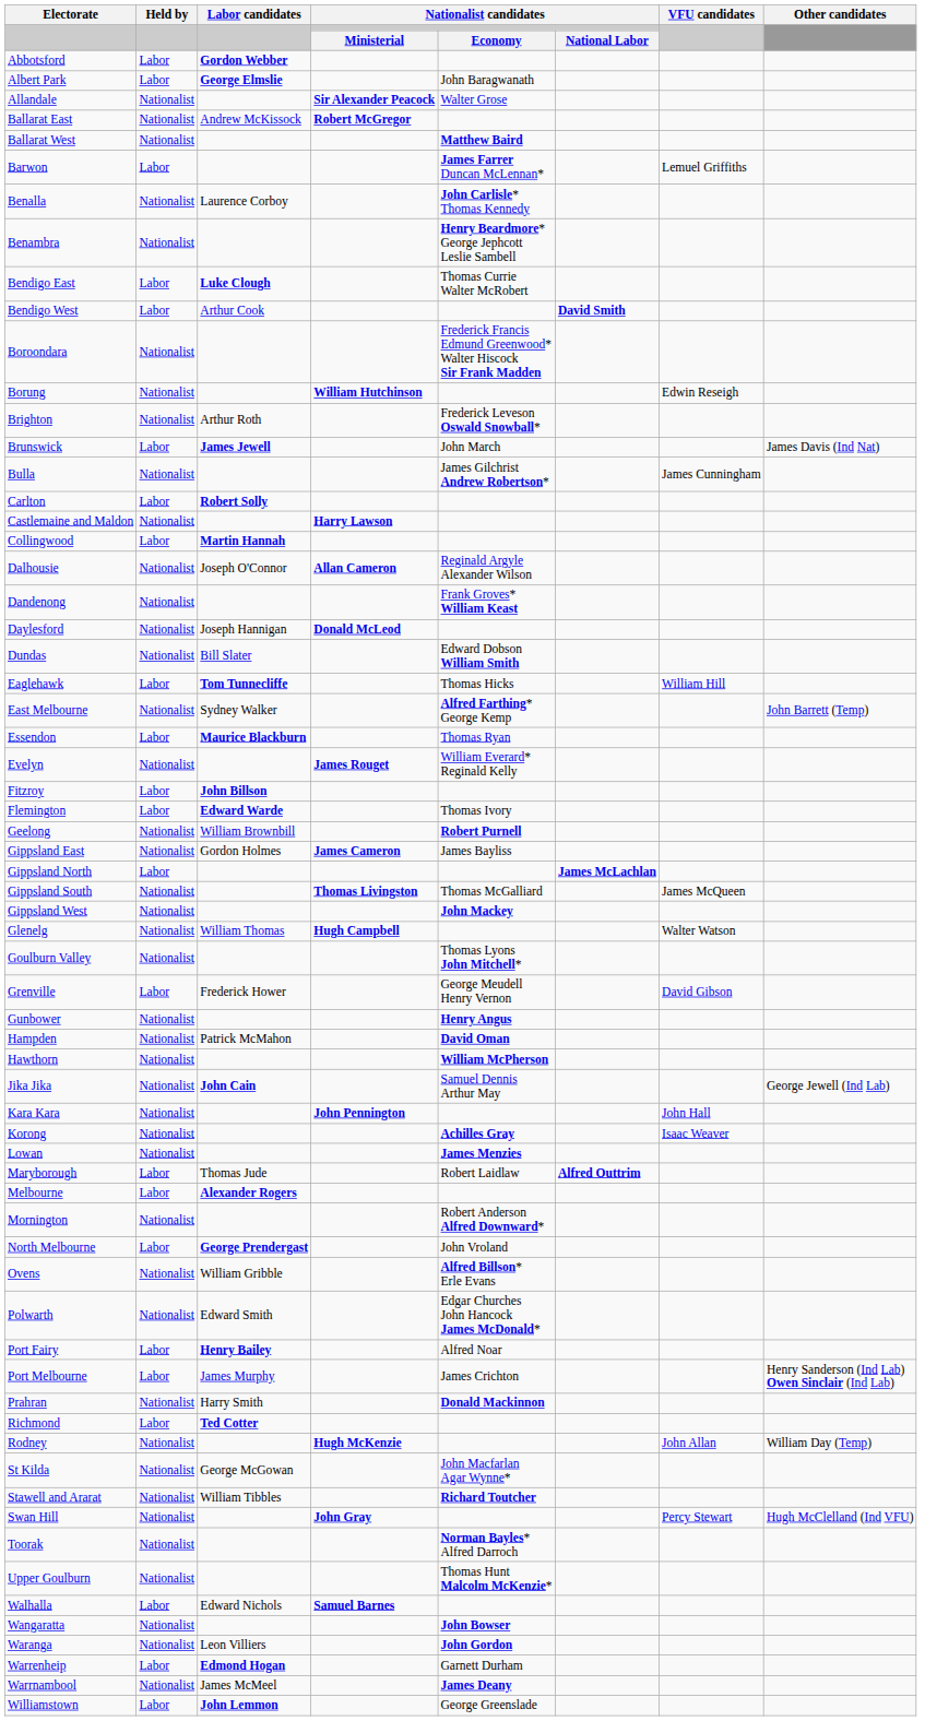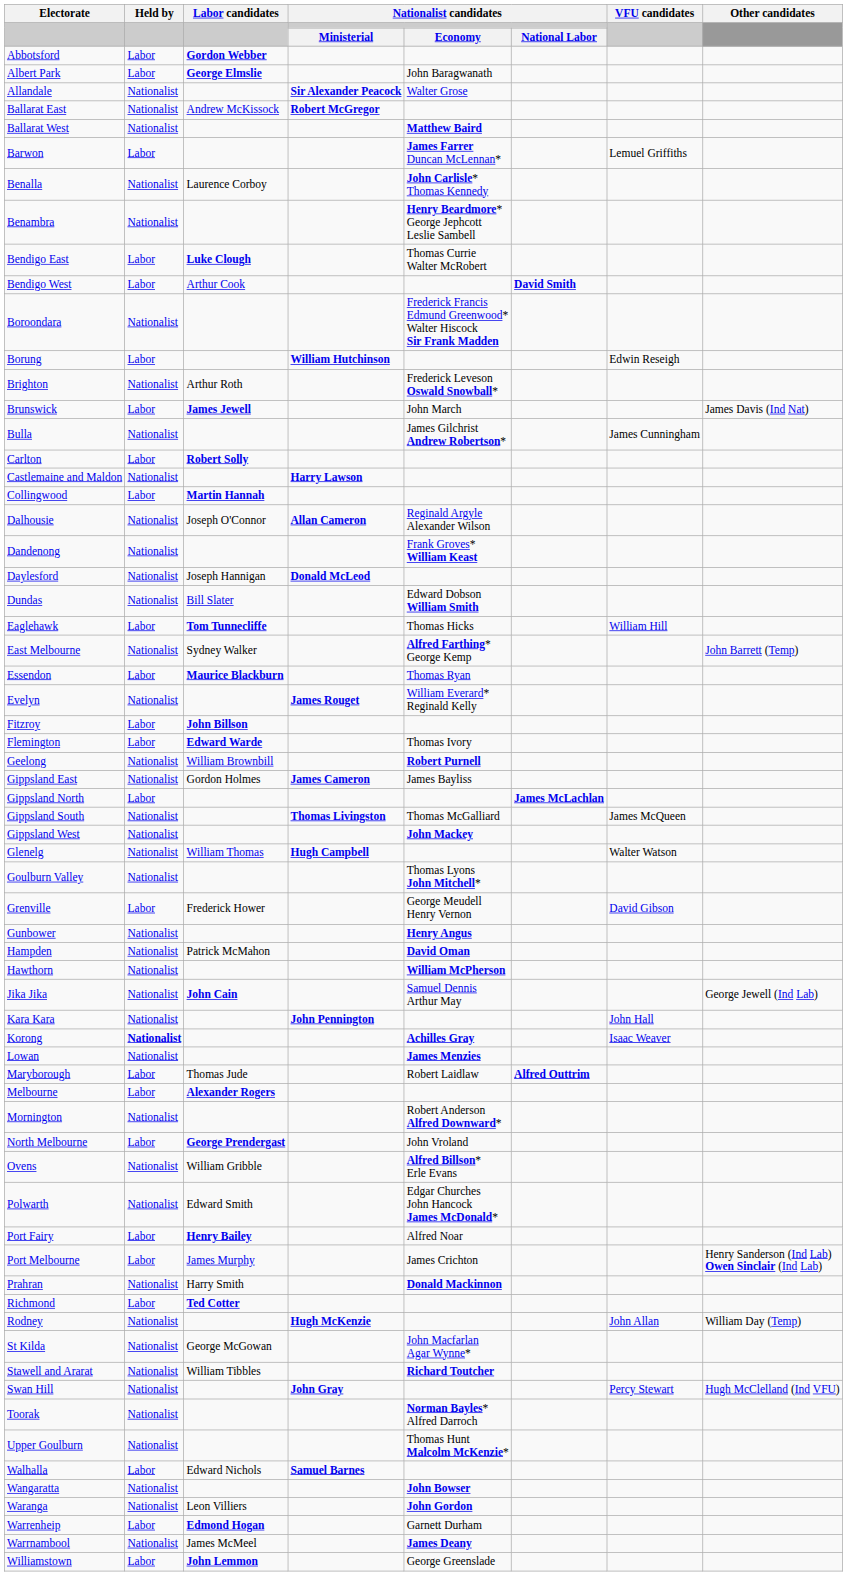 <table class="wikitable">
 <tr>
 <th>Electorate</th>
 <th>Held by</th>
 <th><a href='#'>Labor</a> candidates</th>
 <th colspan=3><a href='#'>Nationalist</a> candidates</th>
 <th><a href='#'>VFU</a> candidates</th>
 <th>Other candidates</th>
 </tr>
 <tr style="background:#ccc;">
 <td rowspan=2></td>
 <td rowspan=2></td>
 <td rowspan=2 ></td>
 <td colspan=3 ></td>
 <td rowspan=2 ></td>
 <td rowspan=2 style="background:#999;"></td>
 </tr>
 <tr style="background:#ccc;">
 <th><a href='#'>Ministerial</a></th>
 <th><a href='#'>Economy</a></th>
 <th><a href='#'>National Labor</a></th>
 </tr>
 <tr>
 <td><a href='#'>Abbotsford</a></td>
 <td><a href='#'>Labor</a></td>
 <td><strong><a href='#'>Gordon Webber</a></strong></td>
 <td></td>
 <td></td>
 <td></td>
 <td></td>
 <td></td>
 </tr>
 <tr>
 <td><a href='#'>Albert Park</a></td>
 <td><a href='#'>Labor</a></td>
 <td><strong><a href='#'>George Elmslie</a></strong></td>
 <td></td>
 <td>John Baragwanath</td>
 <td></td>
 <td></td>
 <td></td>
 </tr>
 <tr>
 <td><a href='#'>Allandale</a></td>
 <td><a href='#'>Nationalist</a></td>
 <td></td>
 <td><strong><a href='#'>Sir Alexander Peacock</a></strong></td>
 <td><a href='#'>Walter Grose</a></td>
 <td></td>
 <td></td>
 <td></td>
 </tr>
 <tr>
 <td><a href='#'>Ballarat East</a></td>
 <td><a href='#'>Nationalist</a></td>
 <td><a href='#'>Andrew McKissock</a></td>
 <td><strong><a href='#'>Robert McGregor</a></strong></td>
 <td></td>
 <td></td>
 <td></td>
 <td></td>
 </tr>
 <tr>
 <td><a href='#'>Ballarat West</a></td>
 <td><a href='#'>Nationalist</a></td>
 <td></td>
 <td></td>
 <td><strong><a href='#'>Matthew Baird</a></strong></td>
 <td></td>
 <td></td>
 <td></td>
 </tr>
 <tr>
 <td><a href='#'>Barwon</a></td>
 <td><a href='#'>Labor</a></td>
 <td></td>
 <td></td>
 <td><strong><a href='#'>James Farrer</a></strong> <br> <a href='#'>Duncan McLennan</a>*</td>
 <td></td>
 <td>Lemuel Griffiths</td>
 <td></td>
 </tr>
 <tr>
 <td><a href='#'>Benalla</a></td>
 <td><a href='#'>Nationalist</a></td>
 <td>Laurence Corboy</td>
 <td></td>
 <td><strong><a href='#'>John Carlisle</a></strong>* <br> <a href='#'>Thomas Kennedy</a></td>
 <td></td>
 <td></td>
 <td></td>
 </tr>
 <tr>
 <td><a href='#'>Benambra</a></td>
 <td><a href='#'>Nationalist</a></td>
 <td></td>
 <td></td>
 <td><strong><a href='#'>Henry Beardmore</a></strong>* <br> George Jephcott <br> Leslie Sambell</td>
 <td></td>
 <td></td>
 <td></td>
 </tr>
 <tr>
 <td><a href='#'>Bendigo East</a></td>
 <td><a href='#'>Labor</a></td>
 <td><strong><a href='#'>Luke Clough</a></strong></td>
 <td></td>
 <td>Thomas Currie <br> Walter McRobert</td>
 <td></td>
 <td></td>
 <td></td>
 </tr>
 <tr>
 <td><a href='#'>Bendigo West</a></td>
 <td><a href='#'>Labor</a></td>
 <td><a href='#'>Arthur Cook</a></td>
 <td></td>
 <td></td>
 <td><strong><a href='#'>David Smith</a></strong></td>
 <td></td>
 <td></td>
 </tr>
 <tr>
 <td><a href='#'>Boroondara</a></td>
 <td><a href='#'>Nationalist</a></td>
 <td></td>
 <td></td>
 <td><a href='#'>Frederick Francis</a> <br> <a href='#'>Edmund Greenwood</a>* <br> Walter Hiscock <br> <strong><a href='#'>Sir Frank Madden</a></strong></td>
 <td></td>
 <td></td>
 <td></td>
 </tr>
 <tr>
 <td><a href='#'>Borung</a></td>
-<td><a href='#'>Nationalist</a></td>
+<td><a href='#'>Labor</a></td>
 <td></td>
 <td><strong><a href='#'>William Hutchinson</a></strong></td>
 <td></td>
 <td></td>
 <td>Edwin Reseigh</td>
 <td></td>
 </tr>
 <tr>
 <td><a href='#'>Brighton</a></td>
 <td><a href='#'>Nationalist</a></td>
 <td>Arthur Roth</td>
 <td></td>
 <td>Frederick Leveson <br> <strong><a href='#'>Oswald Snowball</a></strong>*</td>
 <td></td>
 <td></td>
 <td></td>
 </tr>
 <tr>
 <td><a href='#'>Brunswick</a></td>
 <td><a href='#'>Labor</a></td>
 <td><strong><a href='#'>James Jewell</a></strong></td>
 <td></td>
 <td>John March</td>
 <td></td>
 <td></td>
 <td>James Davis (<a href='#'>Ind</a> <a href='#'>Nat</a>)</td>
 </tr>
 <tr>
 <td><a href='#'>Bulla</a></td>
 <td><a href='#'>Nationalist</a></td>
 <td></td>
 <td></td>
 <td>James Gilchrist <br> <strong><a href='#'>Andrew Robertson</a></strong>*</td>
 <td></td>
 <td>James Cunningham</td>
 <td></td>
 </tr>
 <tr>
 <td><a href='#'>Carlton</a></td>
 <td><a href='#'>Labor</a></td>
 <td><strong><a href='#'>Robert Solly</a></strong></td>
 <td></td>
 <td></td>
 <td></td>
 <td></td>
 <td></td>
 </tr>
 <tr>
 <td><a href='#'>Castlemaine and Maldon</a></td>
 <td><a href='#'>Nationalist</a></td>
 <td></td>
 <td><strong><a href='#'>Harry Lawson</a></strong></td>
 <td></td>
 <td></td>
 <td></td>
 <td></td>
 </tr>
 <tr>
 <td><a href='#'>Collingwood</a></td>
 <td><a href='#'>Labor</a></td>
 <td><strong><a href='#'>Martin Hannah</a></strong></td>
 <td></td>
 <td></td>
 <td></td>
 <td></td>
 <td></td>
 </tr>
 <tr>
 <td><a href='#'>Dalhousie</a></td>
 <td><a href='#'>Nationalist</a></td>
 <td>Joseph O'Connor</td>
 <td><strong><a href='#'>Allan Cameron</a></strong></td>
 <td><a href='#'>Reginald Argyle</a> <br> Alexander Wilson</td>
 <td></td>
 <td></td>
 <td></td>
 </tr>
 <tr>
 <td><a href='#'>Dandenong</a></td>
 <td><a href='#'>Nationalist</a></td>
 <td></td>
 <td></td>
 <td><a href='#'>Frank Groves</a>* <br> <strong><a href='#'>William Keast</a></strong></td>
 <td></td>
 <td></td>
 <td></td>
 </tr>
 <tr>
 <td><a href='#'>Daylesford</a></td>
 <td><a href='#'>Nationalist</a></td>
 <td>Joseph Hannigan</td>
 <td><strong><a href='#'>Donald McLeod</a></strong></td>
 <td></td>
 <td></td>
 <td></td>
 <td></td>
 </tr>
 <tr>
 <td><a href='#'>Dundas</a></td>
 <td><a href='#'>Nationalist</a></td>
 <td><a href='#'>Bill Slater</a></td>
 <td></td>
 <td>Edward Dobson <br> <strong><a href='#'>William Smith</a></strong></td>
 <td></td>
 <td></td>
 <td></td>
 </tr>
 <tr>
 <td><a href='#'>Eaglehawk</a></td>
 <td><a href='#'>Labor</a></td>
 <td><strong><a href='#'>Tom Tunnecliffe</a></strong></td>
 <td></td>
 <td>Thomas Hicks</td>
 <td></td>
 <td><a href='#'>William Hill</a></td>
 <td></td>
 </tr>
 <tr>
 <td><a href='#'>East Melbourne</a></td>
 <td><a href='#'>Nationalist</a></td>
 <td>Sydney Walker</td>
 <td></td>
 <td><strong><a href='#'>Alfred Farthing</a></strong>* <br> George Kemp</td>
 <td></td>
 <td></td>
 <td><a href='#'>John Barrett</a> (<a href='#'>Temp</a>)</td>
 </tr>
 <tr>
 <td><a href='#'>Essendon</a></td>
 <td><a href='#'>Labor</a></td>
 <td><strong><a href='#'>Maurice Blackburn</a></strong></td>
 <td></td>
 <td><a href='#'>Thomas Ryan</a></td>
 <td></td>
 <td></td>
 <td></td>
 </tr>
 <tr>
 <td><a href='#'>Evelyn</a></td>
 <td><a href='#'>Nationalist</a></td>
 <td></td>
 <td><strong><a href='#'>James Rouget</a></strong></td>
 <td><a href='#'>William Everard</a>* <br> Reginald Kelly</td>
 <td></td>
 <td></td>
 <td></td>
 </tr>
 <tr>
 <td><a href='#'>Fitzroy</a></td>
 <td><a href='#'>Labor</a></td>
 <td><strong><a href='#'>John Billson</a></strong></td>
 <td></td>
 <td></td>
 <td></td>
 <td></td>
 <td></td>
 </tr>
 <tr>
 <td><a href='#'>Flemington</a></td>
 <td><a href='#'>Labor</a></td>
 <td><strong><a href='#'>Edward Warde</a></strong></td>
 <td></td>
 <td>Thomas Ivory</td>
 <td></td>
 <td></td>
 <td></td>
 </tr>
 <tr>
 <td><a href='#'>Geelong</a></td>
 <td><a href='#'>Nationalist</a></td>
 <td><a href='#'>William Brownbill</a></td>
 <td></td>
 <td><strong><a href='#'>Robert Purnell</a></strong></td>
 <td></td>
 <td></td>
 <td></td>
 </tr>
 <tr>
 <td><a href='#'>Gippsland East</a></td>
 <td><a href='#'>Nationalist</a></td>
 <td>Gordon Holmes</td>
 <td><strong><a href='#'>James Cameron</a></strong></td>
 <td>James Bayliss</td>
 <td></td>
 <td></td>
 <td></td>
 </tr>
 <tr>
 <td><a href='#'>Gippsland North</a></td>
 <td><a href='#'>Labor</a></td>
 <td></td>
 <td></td>
 <td></td>
 <td><strong><a href='#'>James McLachlan</a></strong></td>
 <td></td>
 <td></td>
 </tr>
 <tr>
 <td><a href='#'>Gippsland South</a></td>
 <td><a href='#'>Nationalist</a></td>
 <td></td>
 <td><strong><a href='#'>Thomas Livingston</a></strong></td>
 <td>Thomas McGalliard</td>
 <td></td>
 <td>James McQueen</td>
 <td></td>
 </tr>
 <tr>
 <td><a href='#'>Gippsland West</a></td>
 <td><a href='#'>Nationalist</a></td>
 <td></td>
 <td></td>
 <td><strong><a href='#'>John Mackey</a></strong></td>
 <td></td>
 <td></td>
 <td></td>
 </tr>
 <tr>
 <td><a href='#'>Glenelg</a></td>
 <td><a href='#'>Nationalist</a></td>
 <td><a href='#'>William Thomas</a></td>
 <td><strong><a href='#'>Hugh Campbell</a></strong></td>
 <td></td>
 <td></td>
 <td>Walter Watson</td>
 <td></td>
 </tr>
 <tr>
 <td><a href='#'>Goulburn Valley</a></td>
 <td><a href='#'>Nationalist</a></td>
 <td></td>
 <td></td>
 <td>Thomas Lyons <br> <strong><a href='#'>John Mitchell</a></strong>*</td>
 <td></td>
 <td></td>
 <td></td>
 </tr>
 <tr>
 <td><a href='#'>Grenville</a></td>
 <td><a href='#'>Labor</a></td>
 <td>Frederick Hower</td>
 <td></td>
 <td>George Meudell <br> Henry Vernon</td>
 <td></td>
 <td><a href='#'>David Gibson</a></td>
 <td></td>
 </tr>
 <tr>
 <td><a href='#'>Gunbower</a></td>
 <td><a href='#'>Nationalist</a></td>
 <td></td>
 <td></td>
 <td><strong><a href='#'>Henry Angus</a></strong></td>
 <td></td>
 <td></td>
 <td></td>
 </tr>
 <tr>
 <td><a href='#'>Hampden</a></td>
 <td><a href='#'>Nationalist</a></td>
 <td>Patrick McMahon</td>
 <td></td>
 <td><strong><a href='#'>David Oman</a></strong></td>
 <td></td>
 <td></td>
 <td></td>
 </tr>
 <tr>
 <td><a href='#'>Hawthorn</a></td>
 <td><a href='#'>Nationalist</a></td>
 <td></td>
 <td></td>
 <td><strong><a href='#'>William McPherson</a></strong></td>
 <td></td>
 <td></td>
 <td></td>
 </tr>
 <tr>
 <td><a href='#'>Jika Jika</a></td>
 <td><a href='#'>Nationalist</a></td>
 <td><strong><a href='#'>John Cain</a></strong></td>
 <td></td>
 <td><a href='#'>Samuel Dennis</a> <br> Arthur May</td>
 <td></td>
 <td></td>
 <td>George Jewell (<a href='#'>Ind</a> <a href='#'>Lab</a>)</td>
 </tr>
 <tr>
 <td><a href='#'>Kara Kara</a></td>
 <td><a href='#'>Nationalist</a></td>
 <td></td>
 <td><strong><a href='#'>John Pennington</a></strong></td>
 <td></td>
 <td></td>
 <td><a href='#'>John Hall</a></td>
 <td></td>
 </tr>
 <tr>
 <td><a href='#'>Korong</a></td>
-<td><a href='#'>Nationalist</a></td>
+<td><strong><a href='#'>Nationalist</a></strong></td>
 <td></td>
 <td></td>
 <td><strong><a href='#'>Achilles Gray</a></strong></td>
 <td></td>
 <td><a href='#'>Isaac Weaver</a></td>
 <td></td>
 </tr>
 <tr>
 <td><a href='#'>Lowan</a></td>
 <td><a href='#'>Nationalist</a></td>
 <td></td>
 <td></td>
 <td><strong><a href='#'>James Menzies</a></strong></td>
 <td></td>
 <td></td>
 <td></td>
 </tr>
 <tr>
 <td><a href='#'>Maryborough</a></td>
 <td><a href='#'>Labor</a></td>
 <td>Thomas Jude</td>
 <td></td>
 <td>Robert Laidlaw</td>
 <td><strong><a href='#'>Alfred Outtrim</a></strong></td>
 <td></td>
 <td></td>
 </tr>
 <tr>
 <td><a href='#'>Melbourne</a></td>
 <td><a href='#'>Labor</a></td>
 <td><strong><a href='#'>Alexander Rogers</a></strong></td>
 <td></td>
 <td></td>
 <td></td>
 <td></td>
 <td></td>
 </tr>
 <tr>
 <td><a href='#'>Mornington</a></td>
 <td><a href='#'>Nationalist</a></td>
 <td></td>
 <td></td>
 <td>Robert Anderson <br> <strong><a href='#'>Alfred Downward</a></strong>*</td>
 <td></td>
 <td></td>
 <td></td>
 </tr>
 <tr>
 <td><a href='#'>North Melbourne</a></td>
 <td><a href='#'>Labor</a></td>
 <td><strong><a href='#'>George Prendergast</a></strong></td>
 <td></td>
 <td>John Vroland</td>
 <td></td>
 <td></td>
 <td></td>
 </tr>
 <tr>
 <td><a href='#'>Ovens</a></td>
 <td><a href='#'>Nationalist</a></td>
 <td>William Gribble</td>
 <td></td>
 <td><strong><a href='#'>Alfred Billson</a></strong>* <br> Erle Evans</td>
 <td></td>
 <td></td>
 <td></td>
 </tr>
 <tr>
 <td><a href='#'>Polwarth</a></td>
 <td><a href='#'>Nationalist</a></td>
 <td>Edward Smith</td>
 <td></td>
 <td>Edgar Churches <br> John Hancock <br> <strong><a href='#'>James McDonald</a></strong>*</td>
 <td></td>
 <td></td>
 <td></td>
 </tr>
 <tr>
 <td><a href='#'>Port Fairy</a></td>
 <td><a href='#'>Labor</a></td>
 <td><strong><a href='#'>Henry Bailey</a></strong></td>
 <td></td>
 <td>Alfred Noar</td>
 <td></td>
 <td></td>
 <td></td>
 </tr>
 <tr>
 <td><a href='#'>Port Melbourne</a></td>
 <td><a href='#'>Labor</a></td>
 <td><a href='#'>James Murphy</a></td>
 <td></td>
 <td>James Crichton</td>
 <td></td>
 <td></td>
 <td>Henry Sanderson (<a href='#'>Ind</a> <a href='#'>Lab</a>) <br> <strong><a href='#'>Owen Sinclair</a></strong> (<a href='#'>Ind</a> <a href='#'>Lab</a>)</td>
 </tr>
 <tr>
 <td><a href='#'>Prahran</a></td>
 <td><a href='#'>Nationalist</a></td>
 <td>Harry Smith</td>
 <td></td>
 <td><strong><a href='#'>Donald Mackinnon</a></strong></td>
 <td></td>
 <td></td>
 <td></td>
 </tr>
 <tr>
 <td><a href='#'>Richmond</a></td>
 <td><a href='#'>Labor</a></td>
 <td><strong><a href='#'>Ted Cotter</a></strong></td>
 <td></td>
 <td></td>
 <td></td>
 <td></td>
 <td></td>
 </tr>
 <tr>
 <td><a href='#'>Rodney</a></td>
 <td><a href='#'>Nationalist</a></td>
 <td></td>
 <td><strong><a href='#'>Hugh McKenzie</a></strong></td>
 <td></td>
 <td></td>
 <td><a href='#'>John Allan</a></td>
 <td>William Day (<a href='#'>Temp</a>)</td>
 </tr>
 <tr>
 <td><a href='#'>St Kilda</a></td>
 <td><a href='#'>Nationalist</a></td>
 <td>George McGowan</td>
 <td></td>
 <td><a href='#'>John Macfarlan</a> <br> <a href='#'>Agar Wynne</a>*</td>
 <td></td>
 <td></td>
 <td></td>
 </tr>
 <tr>
 <td><a href='#'>Stawell and Ararat</a></td>
 <td><a href='#'>Nationalist</a></td>
 <td>William Tibbles</td>
 <td></td>
 <td><strong><a href='#'>Richard Toutcher</a></strong></td>
 <td></td>
 <td></td>
 <td></td>
 </tr>
 <tr>
 <td><a href='#'>Swan Hill</a></td>
 <td><a href='#'>Nationalist</a></td>
 <td></td>
 <td><strong><a href='#'>John Gray</a></strong></td>
 <td></td>
 <td></td>
 <td><a href='#'>Percy Stewart</a></td>
 <td><a href='#'>Hugh McClelland</a> (<a href='#'>Ind</a> <a href='#'>VFU</a>)</td>
 </tr>
 <tr>
 <td><a href='#'>Toorak</a></td>
 <td><a href='#'>Nationalist</a></td>
 <td></td>
 <td></td>
 <td><strong><a href='#'>Norman Bayles</a></strong>* <br> Alfred Darroch</td>
 <td></td>
 <td></td>
 <td></td>
 </tr>
 <tr>
 <td><a href='#'>Upper Goulburn</a></td>
 <td><a href='#'>Nationalist</a></td>
 <td></td>
 <td></td>
 <td>Thomas Hunt <br> <strong><a href='#'>Malcolm McKenzie</a></strong>*</td>
 <td></td>
 <td></td>
 <td></td>
 </tr>
 <tr>
 <td><a href='#'>Walhalla</a></td>
 <td><a href='#'>Labor</a></td>
 <td>Edward Nichols</td>
 <td><strong><a href='#'>Samuel Barnes</a></strong></td>
 <td></td>
 <td></td>
 <td></td>
 <td></td>
 </tr>
 <tr>
 <td><a href='#'>Wangaratta</a></td>
 <td><a href='#'>Nationalist</a></td>
 <td></td>
 <td></td>
 <td><strong><a href='#'>John Bowser</a></strong></td>
 <td></td>
 <td></td>
 <td></td>
 </tr>
 <tr>
 <td><a href='#'>Waranga</a></td>
 <td><a href='#'>Nationalist</a></td>
 <td>Leon Villiers</td>
 <td></td>
 <td><strong><a href='#'>John Gordon</a></strong></td>
 <td></td>
 <td></td>
 <td></td>
 </tr>
 <tr>
 <td><a href='#'>Warrenheip</a></td>
 <td><a href='#'>Labor</a></td>
 <td><strong><a href='#'>Edmond Hogan</a></strong></td>
 <td></td>
 <td>Garnett Durham</td>
 <td></td>
 <td></td>
 <td></td>
 </tr>
 <tr>
 <td><a href='#'>Warrnambool</a></td>
 <td><a href='#'>Nationalist</a></td>
 <td>James McMeel</td>
 <td></td>
 <td><strong><a href='#'>James Deany</a></strong></td>
 <td></td>
 <td></td>
 <td></td>
 </tr>
 <tr>
 <td><a href='#'>Williamstown</a></td>
 <td><a href='#'>Labor</a></td>
 <td><strong><a href='#'>John Lemmon</a></strong></td>
 <td></td>
 <td>George Greenslade</td>
 <td></td>
 <td></td>
 <td></td>
 </tr>
 </table>
